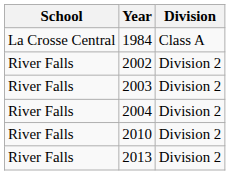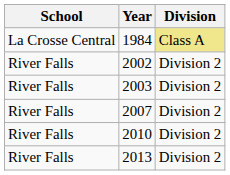 <table class="wikitable">
 <tr>
 <th>School</th>
 <th>Year</th>
 <th>Division</th>
 </tr>
 <tr>
 <td>La Crosse Central</td>
 <td>1984</td>
-<td>Class A</td>
+<td style="background: khaki;">Class A</td>
 </tr>
 <tr>
 <td>River Falls</td>
 <td>2002</td>
 <td>Division 2</td>
 </tr>
 <tr>
 <td>River Falls</td>
 <td>2003</td>
 <td>Division 2</td>
 </tr>
 <tr>
 <td>River Falls</td>
-<td>2004</td>
+<td>2007</td>
 <td>Division 2</td>
 </tr>
 <tr>
 <td>River Falls</td>
 <td>2010</td>
 <td>Division 2</td>
 </tr>
 <tr>
 <td>River Falls</td>
 <td>2013</td>
 <td>Division 2</td>
 </tr>
 </table>
